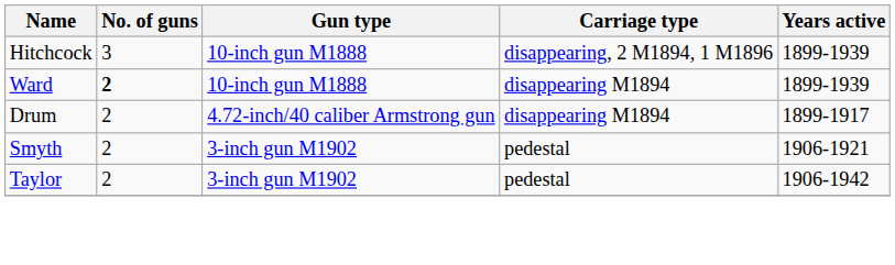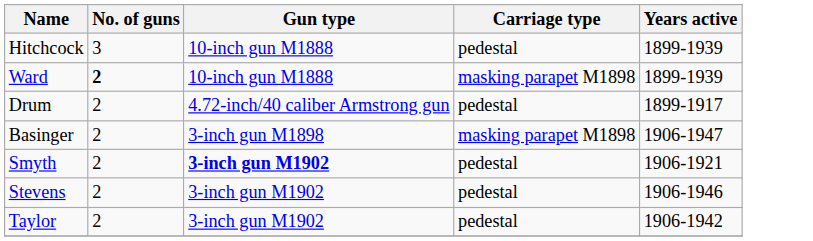 <table class="wikitable">
 <tr>
 <th>Name</th>
 <th>No. of guns</th>
 <th>Gun type</th>
 <th>Carriage type</th>
 <th>Years active</th>
 </tr>
 <tr>
 <td>Hitchcock</td>
 <td>3</td>
 <td><a href='#'>10-inch gun M1888</a></td>
-<td><a href='#'>disappearing</a>, 2 M1894, 1 M1896</td>
+<td>pedestal</td>
 <td>1899-1939</td>
 </tr>
 <tr>
 <td><a href='#'>Ward</a></td>
 <td><strong>2</strong></td>
 <td><a href='#'>10-inch gun M1888</a></td>
-<td><a href='#'>disappearing</a> M1894</td>
+<td><a href='#'>masking parapet</a> M1898</td>
 <td>1899-1939</td>
 </tr>
 <tr>
 <td>Drum</td>
 <td>2</td>
 <td><a href='#'>4.72-inch/40 caliber Armstrong gun</a></td>
-<td><a href='#'>disappearing</a> M1894</td>
+<td>pedestal</td>
 <td>1899-1917</td>
+</tr>
+<tr>
+<td>Basinger</td>
+<td>2</td>
+<td><a href='#'>3-inch gun M1898</a></td>
+<td><a href='#'>masking parapet</a> M1898</td>
+<td>1906-1947</td>
 </tr>
 <tr>
 <td><a href='#'>Smyth</a></td>
 <td>2</td>
+<td><strong><a href='#'>3-inch gun M1902</a></strong></td>
+<td>pedestal</td>
+<td>1906-1921</td>
+</tr>
+<tr>
+<td><a href='#'>Stevens</a></td>
+<td>2</td>
 <td><a href='#'>3-inch gun M1902</a></td>
 <td>pedestal</td>
-<td>1906-1921</td>
+<td>1906-1946</td>
 </tr>
 <tr>
 <td><a href='#'>Taylor</a></td>
 <td>2</td>
 <td><a href='#'>3-inch gun M1902</a></td>
 <td>pedestal</td>
 <td>1906-1942</td>
 </tr>
 <tr>
 </tr>
 </table>
